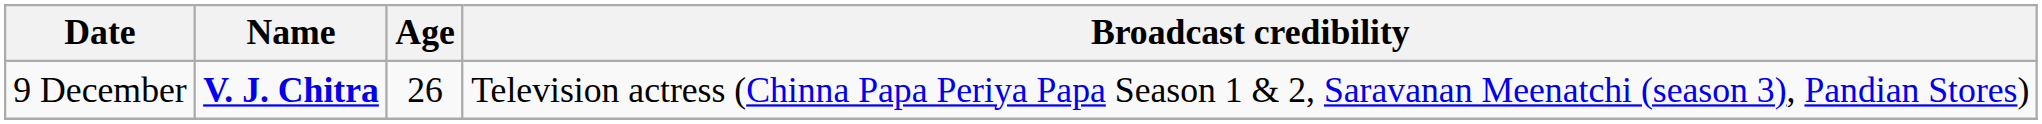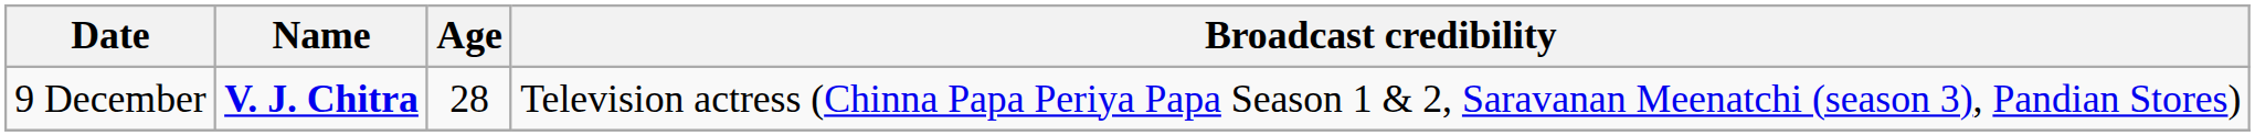 <table class="wikitable sortable">
 <tr>
 <th>Date</th>
 <th>Name</th>
 <th>Age</th>
 <th>Broadcast credibility</th>
 </tr>
 <tr>
 <td>9 December</td>
 <td><strong><a href='#'>V. J. Chitra</a></strong></td>
-<td align=center>26</td>
+<td align=center>28</td>
 <td>Television actress (<a href='#'>Chinna Papa Periya Papa</a> Season 1 & 2, <a href='#'>Saravanan Meenatchi (season 3)</a>, <a href='#'>Pandian Stores</a>)</td>
 </tr>
 <tr>
 </tr>
 </table>
